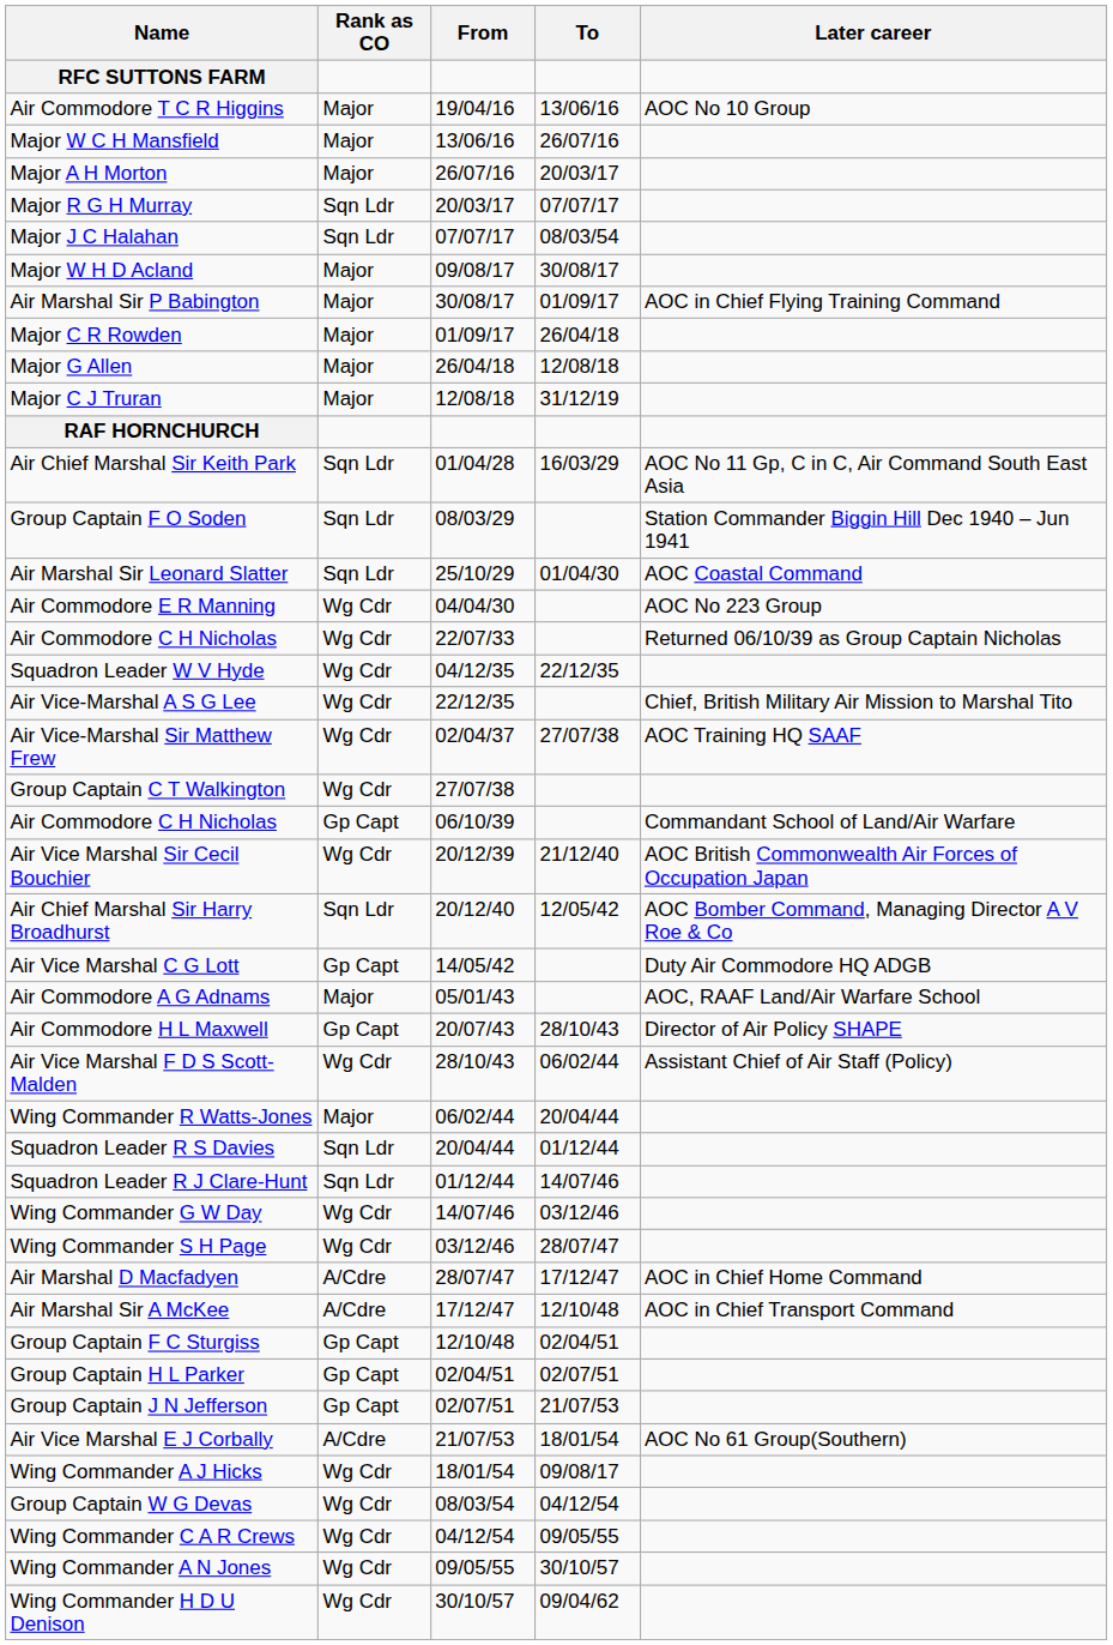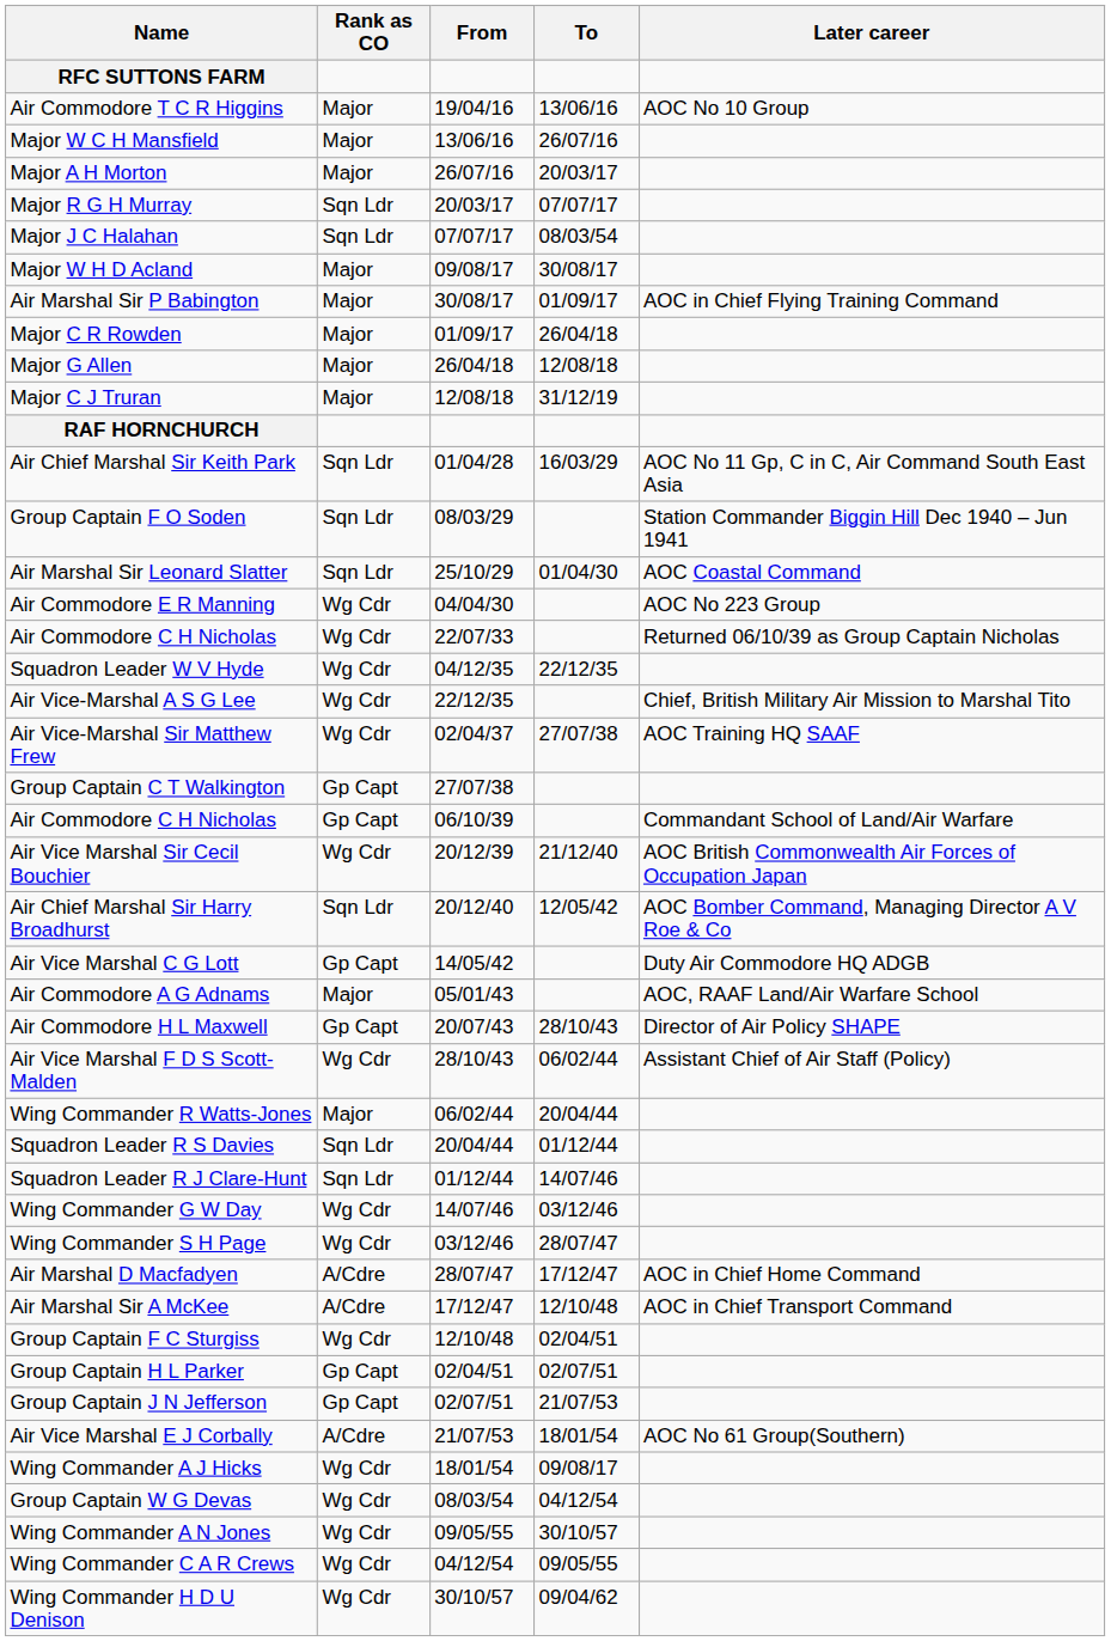 <table class="wikitable">
 <tr>
 <th>Name</th>
 <th>Rank as CO</th>
 <th width="75">From</th>
 <th width="75">To</th>
 <th>Later career</th>
 </tr>
 <tr valign="top">
 <th>RFC SUTTONS FARM</th>
 <td></td>
 <td></td>
 <td></td>
 <td></td>
 </tr>
 <tr valign="top">
 <td>Air Commodore <a href='#'>T C R Higgins</a></td>
 <td>Major</td>
 <td>19/04/16</td>
 <td>13/06/16</td>
 <td>AOC No 10 Group</td>
 </tr>
 <tr valign="top">
 <td>Major <a href='#'>W C H Mansfield</a></td>
 <td>Major</td>
 <td>13/06/16</td>
 <td>26/07/16</td>
 <td></td>
 </tr>
 <tr valign="top">
 <td>Major <a href='#'>A H Morton</a></td>
 <td>Major</td>
 <td>26/07/16</td>
 <td>20/03/17</td>
 <td></td>
 </tr>
 <tr valign="top">
 <td>Major <a href='#'>R G H Murray</a></td>
 <td>Sqn Ldr</td>
 <td>20/03/17</td>
 <td>07/07/17</td>
 <td></td>
 </tr>
 <tr valign="top">
 <td>Major <a href='#'>J C Halahan</a></td>
 <td>Sqn Ldr</td>
 <td>07/07/17</td>
 <td>08/03/54</td>
 <td></td>
 </tr>
 <tr valign="top">
 <td>Major <a href='#'>W H D Acland</a></td>
 <td>Major</td>
 <td>09/08/17</td>
 <td>30/08/17</td>
 <td></td>
 </tr>
 <tr valign="top">
 <td>Air Marshal Sir <a href='#'>P Babington</a></td>
 <td>Major</td>
 <td>30/08/17</td>
 <td>01/09/17</td>
 <td>AOC in Chief Flying Training Command</td>
 </tr>
 <tr valign="top">
 <td>Major <a href='#'>C R Rowden</a></td>
 <td>Major</td>
 <td>01/09/17</td>
 <td>26/04/18</td>
 <td></td>
 </tr>
 <tr valign="top">
 <td>Major <a href='#'>G Allen</a></td>
 <td>Major</td>
 <td>26/04/18</td>
 <td>12/08/18</td>
 <td></td>
 </tr>
 <tr valign="top">
 <td>Major <a href='#'>C J Truran</a></td>
 <td>Major</td>
 <td>12/08/18</td>
 <td>31/12/19</td>
 <td></td>
 </tr>
 <tr valign="top">
 <th>RAF HORNCHURCH</th>
 <td></td>
 <td></td>
 <td></td>
 <td></td>
 </tr>
 <tr valign="top">
 <td>Air Chief Marshal <a href='#'>Sir Keith Park</a></td>
 <td>Sqn Ldr</td>
 <td>01/04/28</td>
 <td>16/03/29</td>
 <td>AOC No 11 Gp, C in C, Air Command South East Asia</td>
 </tr>
 <tr valign="top">
 <td>Group Captain <a href='#'>F O Soden</a></td>
 <td>Sqn Ldr</td>
 <td>08/03/29</td>
 <td></td>
 <td>Station Commander <a href='#'>Biggin Hill</a> Dec 1940 – Jun 1941</td>
 </tr>
 <tr valign="top">
 <td>Air Marshal Sir <a href='#'>Leonard Slatter</a></td>
 <td>Sqn Ldr</td>
 <td>25/10/29</td>
 <td>01/04/30</td>
 <td>AOC <a href='#'>Coastal Command</a></td>
 </tr>
 <tr valign="top">
 <td>Air Commodore <a href='#'>E R Manning</a></td>
 <td>Wg Cdr</td>
 <td>04/04/30</td>
 <td></td>
 <td>AOC No 223 Group</td>
 </tr>
 <tr valign="top">
 <td>Air Commodore <a href='#'>C H Nicholas</a></td>
 <td>Wg Cdr</td>
 <td>22/07/33</td>
 <td></td>
 <td>Returned 06/10/39 as Group Captain Nicholas</td>
 </tr>
 <tr valign="top">
 <td>Squadron Leader <a href='#'>W V Hyde</a></td>
 <td>Wg Cdr</td>
 <td>04/12/35</td>
 <td>22/12/35</td>
 <td></td>
 </tr>
 <tr valign="top">
 <td>Air Vice-Marshal <a href='#'>A S G Lee</a></td>
 <td>Wg Cdr</td>
 <td>22/12/35</td>
 <td></td>
 <td>Chief, British Military Air Mission to Marshal Tito</td>
 </tr>
 <tr valign="top">
 <td>Air Vice-Marshal <a href='#'>Sir Matthew Frew</a></td>
 <td>Wg Cdr</td>
 <td>02/04/37</td>
 <td>27/07/38</td>
 <td>AOC Training HQ <a href='#'>SAAF</a></td>
 </tr>
 <tr valign="top">
 <td>Group Captain <a href='#'>C T Walkington</a></td>
-<td>Wg Cdr</td>
+<td>Gp Capt</td>
 <td>27/07/38</td>
 <td></td>
 <td></td>
 </tr>
 <tr valign="top">
 <td>Air Commodore <a href='#'>C H Nicholas</a></td>
 <td>Gp Capt</td>
 <td>06/10/39</td>
 <td></td>
 <td>Commandant School of Land/Air Warfare</td>
 </tr>
 <tr valign="top">
 <td>Air Vice Marshal <a href='#'>Sir Cecil Bouchier</a></td>
 <td>Wg Cdr</td>
 <td>20/12/39</td>
 <td>21/12/40</td>
 <td>AOC British <a href='#'>Commonwealth Air Forces of Occupation Japan</a></td>
 </tr>
 <tr valign="top">
 <td>Air Chief Marshal <a href='#'>Sir Harry Broadhurst</a></td>
 <td>Sqn Ldr</td>
 <td>20/12/40</td>
 <td>12/05/42</td>
 <td>AOC <a href='#'>Bomber Command</a>, Managing Director <a href='#'>A V Roe & Co</a></td>
 </tr>
 <tr valign="top">
 <td>Air Vice Marshal <a href='#'>C G Lott</a></td>
 <td>Gp Capt</td>
 <td>14/05/42</td>
 <td></td>
 <td>Duty Air Commodore HQ ADGB</td>
 </tr>
 <tr valign="top">
 <td>Air Commodore <a href='#'>A G Adnams</a></td>
 <td>Major</td>
 <td>05/01/43</td>
 <td></td>
 <td>AOC, RAAF Land/Air Warfare School</td>
 </tr>
 <tr valign="top">
 <td>Air Commodore <a href='#'>H L Maxwell</a></td>
 <td>Gp Capt</td>
 <td>20/07/43</td>
 <td>28/10/43</td>
 <td>Director of Air Policy <a href='#'>SHAPE</a></td>
 </tr>
 <tr valign="top">
 <td>Air Vice Marshal <a href='#'>F D S Scott-Malden</a></td>
 <td>Wg Cdr</td>
 <td>28/10/43</td>
 <td>06/02/44</td>
 <td>Assistant Chief of Air Staff (Policy)</td>
 </tr>
 <tr valign="top">
 <td>Wing Commander <a href='#'>R Watts-Jones</a></td>
 <td>Major</td>
 <td>06/02/44</td>
 <td>20/04/44</td>
 <td></td>
 </tr>
 <tr valign="top">
 <td>Squadron Leader <a href='#'>R S Davies</a></td>
 <td>Sqn Ldr</td>
 <td>20/04/44</td>
 <td>01/12/44</td>
 <td></td>
 </tr>
 <tr valign="top">
 <td>Squadron Leader <a href='#'>R J Clare-Hunt</a></td>
 <td>Sqn Ldr</td>
 <td>01/12/44</td>
 <td>14/07/46</td>
 <td></td>
 </tr>
 <tr valign="top">
 <td>Wing Commander <a href='#'>G W Day</a></td>
 <td>Wg Cdr</td>
 <td>14/07/46</td>
 <td>03/12/46</td>
 <td></td>
 </tr>
 <tr valign="top">
 <td>Wing Commander <a href='#'>S H Page</a></td>
 <td>Wg Cdr</td>
 <td>03/12/46</td>
 <td>28/07/47</td>
 <td></td>
 </tr>
 <tr valign="top">
 <td>Air Marshal <a href='#'>D Macfadyen</a></td>
 <td>A/Cdre</td>
 <td>28/07/47</td>
 <td>17/12/47</td>
 <td>AOC in Chief Home Command</td>
 </tr>
 <tr valign="top">
 <td>Air Marshal Sir <a href='#'>A McKee</a></td>
 <td>A/Cdre</td>
 <td>17/12/47</td>
 <td>12/10/48</td>
 <td>AOC in Chief Transport Command</td>
 </tr>
 <tr valign="top">
 <td>Group Captain <a href='#'>F C Sturgiss</a></td>
-<td>Gp Capt</td>
+<td>Wg Cdr</td>
 <td>12/10/48</td>
 <td>02/04/51</td>
 <td></td>
 </tr>
 <tr valign="top">
 <td>Group Captain <a href='#'>H L Parker</a></td>
 <td>Gp Capt</td>
 <td>02/04/51</td>
 <td>02/07/51</td>
 <td></td>
 </tr>
 <tr valign="top">
 <td>Group Captain <a href='#'>J N Jefferson</a></td>
 <td>Gp Capt</td>
 <td>02/07/51</td>
 <td>21/07/53</td>
 <td></td>
 </tr>
 <tr valign="top">
 <td>Air Vice Marshal <a href='#'>E J Corbally</a></td>
 <td>A/Cdre</td>
 <td>21/07/53</td>
 <td>18/01/54</td>
 <td>AOC No 61 Group(Southern)</td>
 </tr>
 <tr valign="top">
 <td>Wing Commander <a href='#'>A J Hicks</a></td>
 <td>Wg Cdr</td>
 <td>18/01/54</td>
 <td>09/08/17</td>
 <td></td>
 </tr>
 <tr valign="top">
 <td>Group Captain <a href='#'>W G Devas</a></td>
 <td>Wg Cdr</td>
 <td>08/03/54</td>
 <td>04/12/54</td>
 <td></td>
 </tr>
 <tr valign="top">
+<td>Wing Commander <a href='#'>A N Jones</a></td>
+<td>Wg Cdr</td>
+<td>09/05/55</td>
+<td>30/10/57</td>
+<td></td>
+</tr>
+<tr valign="top">
 <td>Wing Commander <a href='#'>C A R Crews</a></td>
 <td>Wg Cdr</td>
 <td>04/12/54</td>
 <td>09/05/55</td>
-<td></td>
-</tr>
-<tr valign="top">
-<td>Wing Commander <a href='#'>A N Jones</a></td>
-<td>Wg Cdr</td>
-<td>09/05/55</td>
-<td>30/10/57</td>
 <td></td>
 </tr>
 <tr valign="top">
 <td>Wing Commander <a href='#'>H D U Denison</a></td>
 <td>Wg Cdr</td>
 <td>30/10/57</td>
 <td>09/04/62</td>
 <td></td>
 </tr>
 <tr>
 </tr>
 </table>
